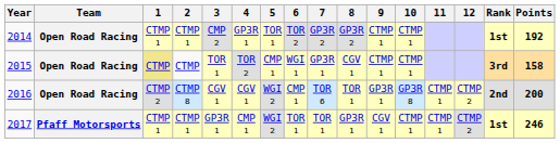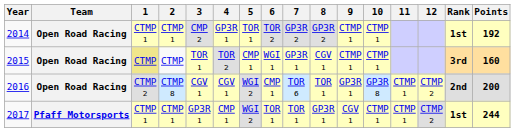 <table class="wikitable" style="text-align:center; font-size:90%">
 <tr>
 <th>Year</th>
 <th>Team</th>
 <th>1</th>
 <th>2</th>
 <th>3</th>
 <th>4</th>
 <th>5</th>
 <th>6</th>
 <th>7</th>
 <th>8</th>
 <th>9</th>
 <th>10</th>
 <th>11</th>
 <th>12</th>
 <th>Rank</th>
 <th>Points</th>
 </tr>
 <tr>
 <td><a href='#'>2014</a></td>
 <th>Open Road Racing</th>
 <td style="background:#FFFFBF;"><a href='#'>CTMP</a><br><small>1</small></td>
 <td style="background:#FFFFBF;"><a href='#'>CTMP</a><br><small>1</small></td>
 <td style="background:#DFDFDF;"><a href='#'>CMP</a><br><small>2</small></td>
 <td style="background:#FFFFBF;"><a href='#'>GP3R</a><br><small>1</small></td>
 <td style="background:#FFFFBF;"><a href='#'>TOR</a><br><small>1</small></td>
 <td style="background:#DFDFDF;"><a href='#'>TOR</a><br><small>2</small></td>
 <td style="background:#DFDFDF;"><a href='#'>GP3R</a><br><small>2</small></td>
 <td style="background:#DFDFDF;"><a href='#'>GP3R</a><br><small>2</small></td>
 <td style="background:#FFFFBF;"><a href='#'>CTMP</a><br><small>1</small></td>
 <td style="background:#FFFFBF;"><a href='#'>CTMP</a><br><small>1</small></td>
 <td style="background:#CFCFFF;"></td>
 <td style="background:#CFCFFF;"></td>
 <td style="background:#FFFFBF;"><strong>1st</strong></td>
 <td style="background:#FFFFBF;"><strong>192</strong></td>
 </tr>
 <tr>
 <td><a href='#'>2015</a></td>
 <th>Open Road Racing</th>
 <td style="background: khaki;"><a href='#'>CTMP</a><br><small></small></td>
 <td><a href='#'>CTMP</a><br><small></small></td>
 <td style="background:#FFFFBF;"><a href='#'>TOR</a><br><small>1</small></td>
 <td style="background:#DFDFDF;"><a href='#'>TOR</a><br><small>2</small></td>
 <td style="background:#FFFFBF;"><a href='#'>CMP</a><br><small>1</small></td>
 <td style="background:#FFFFBF;"><a href='#'>WGI</a><br><small>1</small></td>
 <td style="background:#FFFFBF;"><a href='#'>GP3R</a><br><small>1</small></td>
 <td style="background:#FFFFBF;"><a href='#'>CGV</a><br><small>1</small></td>
 <td style="background:#FFFFBF;"><a href='#'>CTMP</a><br><small>1</small></td>
 <td style="background:#FFFFBF;"><a href='#'>CTMP</a><br><small>1</small></td>
 <td style="background:#CFCFFF;"></td>
 <td style="background:#CFCFFF;"></td>
 <td style="background:#FFDF9F;"><strong>3rd</strong></td>
-<td style="background:#FFDF9F;"><strong>158</strong></td>
+<td style="background:#FFDF9F;"><strong>160</strong></td>
 </tr>
 <tr>
 <td><a href='#'>2016</a></td>
 <th>Open Road Racing</th>
 <td style="background:#DFDFDF;"><a href='#'>CTMP</a><br><small>2</small></td>
 <td style="background:#CFEAFF;"><a href='#'>CTMP</a><br><small>8</small></td>
 <td style="background:#FFFFBF;"><a href='#'>CGV</a><br><small>1</small></td>
 <td style="background:#FFFFBF;"><a href='#'>CGV</a><br><small>1</small></td>
 <td style="background:#DFDFDF;"><a href='#'>WGI</a><br><small>2</small></td>
 <td style="background:#FFFFBF;"><a href='#'>CMP</a><br><small>1</small></td>
 <td style="background:#CFEAFF;"><a href='#'>TOR</a><br><small>6</small></td>
 <td style="background:#FFFFBF;"><a href='#'>TOR</a><br><small>1</small></td>
 <td style="background:#FFFFBF;"><a href='#'>GP3R</a><br><small>1</small></td>
 <td style="background:#CFEAFF;"><a href='#'>GP3R</a><br><small>8</small></td>
 <td style="background:#FFFFBF;"><a href='#'>CTMP</a><br><small>1</small></td>
 <td style="background:#FFFFBF;"><a href='#'>CTMP</a><br><small>2</small></td>
 <td style="background:#DFDFDF;"><strong>2nd</strong></td>
 <td style="background:#DFDFDF;"><strong>200</strong></td>
 </tr>
 <tr>
 <td><a href='#'>2017</a></td>
 <th><a href='#'>Pfaff Motorsports</a></th>
 <td style="background:#FFFFBF;"><a href='#'>CTMP</a><br><small>1</small></td>
 <td style="background:#FFFFBF;"><a href='#'>CTMP</a><br><small>1</small></td>
 <td style="background:#FFFFBF;"><a href='#'>GP3R</a><br><small>1</small></td>
 <td style="background:#FFFFBF;"><a href='#'>CMP</a><br><small>1</small></td>
 <td style="background:#DFDFDF;"><a href='#'>WGI</a><br><small>2</small></td>
 <td style="background:#FFFFBF;"><a href='#'>TOR</a><br><small>1</small></td>
 <td style="background:#FFFFBF;"><a href='#'>TOR</a><br><small>1</small></td>
 <td style="background:#FFFFBF;"><a href='#'>GP3R</a><br><small>1</small></td>
 <td style="background:#FFFFBF;"><a href='#'>CGV</a><br><small>1</small></td>
 <td style="background:#FFFFBF;"><a href='#'>CTMP</a><br><small>1</small></td>
 <td style="background:#FFFFBF;"><a href='#'>CTMP</a><br><small>1</small></td>
 <td style="background:#DFDFDF;"><a href='#'>CTMP</a><br><small>2</small></td>
 <td style="background:#FFFFBF;"><strong>1st</strong></td>
-<td style="background:#FFFFBF;"><strong>246</strong></td>
+<td style="background:#FFFFBF;"><strong>244</strong></td>
 </tr>
 </table>
